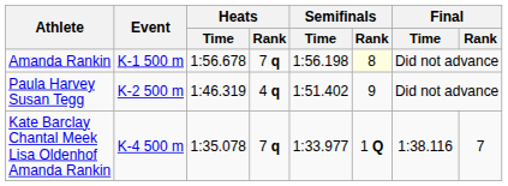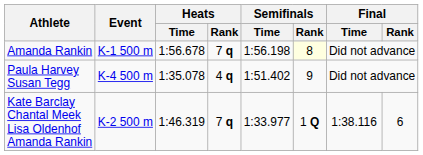 <table class="wikitable" style="font-size:90%">
 <tr>
 <th rowspan=2>Athlete</th>
 <th rowspan=2>Event</th>
 <th colspan=2>Heats</th>
 <th colspan=2>Semifinals</th>
 <th colspan=2>Final</th>
 </tr>
 <tr style="font-size:95%">
 <th>Time</th>
 <th>Rank</th>
 <th>Time</th>
 <th>Rank</th>
 <th>Time</th>
 <th>Rank</th>
 </tr>
 <tr align=center>
 <td align=left><a href='#'>Amanda Rankin</a></td>
 <td align=left><a href='#'>K-1 500 m</a></td>
 <td>1:56.678</td>
 <td>7 <strong>q</strong></td>
 <td>1:56.198</td>
 <td style="background: lightyellow;">8</td>
 <td colspan=2>Did not advance</td>
 </tr>
 <tr align=center>
 <td align=left><a href='#'>Paula Harvey</a><br><a href='#'>Susan Tegg</a></td>
-<td align=left><a href='#'>K-2 500 m</a></td>
-<td>1:46.319</td>
+<td align=left><a href='#'>K-4 500 m</a></td>
+<td>1:35.078</td>
 <td>4 <strong>q</strong></td>
 <td>1:51.402</td>
 <td>9</td>
 <td colspan=2>Did not advance</td>
 </tr>
 <tr align=center>
 <td align=left><a href='#'>Kate Barclay</a><br><a href='#'>Chantal Meek</a><br><a href='#'>Lisa Oldenhof</a><br><a href='#'>Amanda Rankin</a></td>
-<td align=left><a href='#'>K-4 500 m</a></td>
-<td>1:35.078</td>
+<td align=left><a href='#'>K-2 500 m</a></td>
+<td>1:46.319</td>
 <td>7 <strong>q</strong></td>
 <td>1:33.977</td>
 <td>1 <strong>Q</strong></td>
 <td>1:38.116</td>
-<td>7</td>
+<td>6</td>
 </tr>
 </table>
